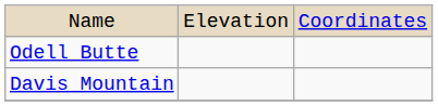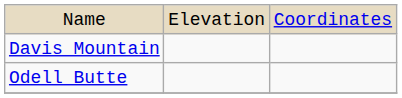 <table class=wikitable>
 <tr align="center" bgcolor="#e7dcc3">
 <td>Name</td>
 <td>Elevation</td>
 <td><a href='#'>Coordinates</a></td>
 </tr>
 <tr align="right">
-<td align="left"><a href='#'>Odell Butte</a></td>
+<td align="left"><a href='#'>Davis Mountain</a></td>
 <td></td>
 <td></td>
 </tr>
 <tr align="right">
-<td align="left"><a href='#'>Davis Mountain</a></td>
+<td align="left"><a href='#'>Odell Butte</a></td>
 <td></td>
 <td></td>
 </tr>
 <tr align="right">
 </tr>
 </table>
